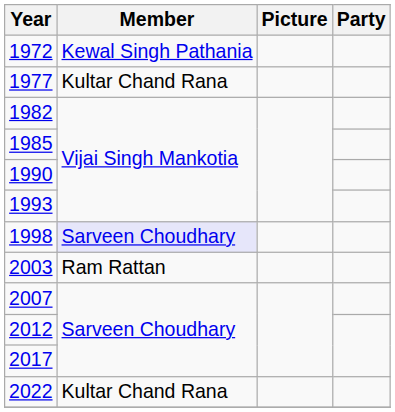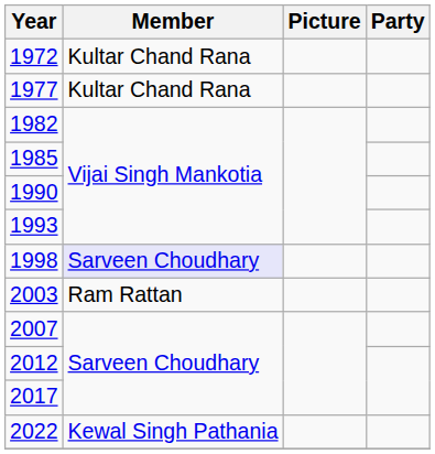 <table class="wikitable sortable">
 <tr>
 <th>Year</th>
 <th>Member</th>
 <th>Picture</th>
 <th colspan="2">Party</th>
 </tr>
 <tr>
 <td><a href='#'>1972</a></td>
-<td><a href='#'>Kewal Singh Pathania</a></td>
+<td>Kultar Chand Rana</td>
 <td></td>
 <td></td>
 </tr>
 <tr>
 <td><a href='#'>1977</a></td>
 <td>Kultar Chand Rana</td>
 <td></td>
 <td></td>
 </tr>
 <tr>
 <td><a href='#'>1982</a></td>
 <td rowspan=4><a href='#'>Vijai Singh Mankotia</a></td>
 <td rowspan=4></td>
 <td></td>
 </tr>
 <tr>
 <td><a href='#'>1985</a></td>
 <td></td>
 </tr>
 <tr>
 <td><a href='#'>1990</a></td>
 <td></td>
 </tr>
 <tr>
 <td><a href='#'>1993</a></td>
 <td></td>
 </tr>
 <tr>
 <td><a href='#'>1998</a></td>
 <td style="background: lavender;"><a href='#'>Sarveen Choudhary</a></td>
 <td></td>
 <td></td>
 </tr>
 <tr>
 <td><a href='#'>2003</a></td>
 <td>Ram Rattan</td>
 <td></td>
 <td></td>
 </tr>
 <tr>
 <td><a href='#'>2007</a></td>
 <td rowspan="3"><a href='#'>Sarveen Choudhary</a></td>
 <td rowspan="3"></td>
 <td></td>
 </tr>
 <tr>
 <td><a href='#'>2012</a></td>
 </tr>
 <tr>
 <td><a href='#'>2017</a></td>
 </tr>
 <tr>
 <td><a href='#'>2022</a></td>
-<td>Kultar Chand Rana</td>
+<td><a href='#'>Kewal Singh Pathania</a></td>
 <td></td>
 <td></td>
 </tr>
 <tr>
 </tr>
 </table>
